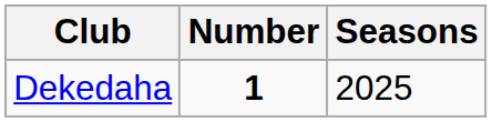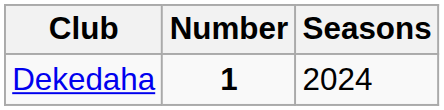 <table class="wikitable sortable">
 <tr>
 <th>Club</th>
 <th>Number</th>
 <th>Seasons</th>
 </tr>
 <tr>
 <td><a href='#'>Dekedaha</a></td>
 <td style="text-align:center"><strong>1</strong></td>
-<td>2025</td>
+<td>2024</td>
 </tr>
 </table>
